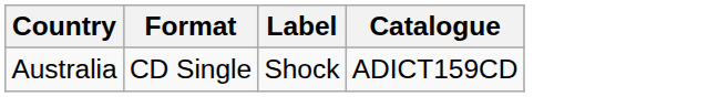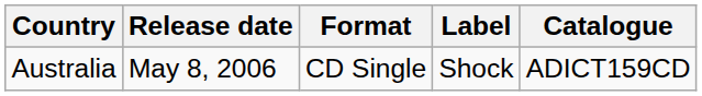 <table class="wikitable">
 <tr>
 <th>Country</th>
+<th>Release date</th>
 <th>Format</th>
 <th>Label</th>
 <th>Catalogue</th>
 </tr>
 <tr>
 <td>Australia</td>
+<td>May 8, 2006</td>
 <td>CD Single</td>
 <td>Shock</td>
 <td>ADICT159CD</td>
 </tr>
 </table>
